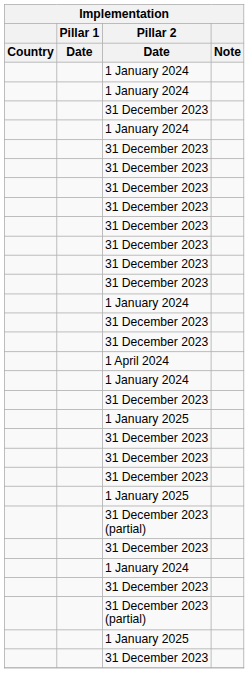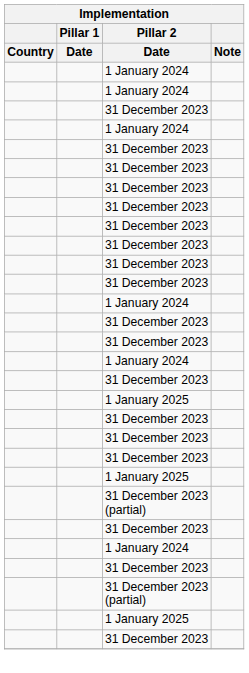 <table class="wikitable sortable">
 <tr>
 <th colspan=4>Implementation</th>
 </tr>
 <tr>
 <th></th>
 <th>Pillar 1</th>
 <th>Pillar 2</th>
 <th></th>
 </tr>
 <tr>
 <th>Country</th>
 <th>Date</th>
 <th>Date</th>
 <th>Note</th>
 </tr>
 <tr>
 <td></td>
 <td></td>
 <td>1 January 2024</td>
 <td></td>
 </tr>
 <tr>
 <td></td>
 <td></td>
 <td>1 January 2024</td>
 <td></td>
 </tr>
 <tr>
 <td></td>
 <td></td>
 <td>31 December 2023</td>
 <td></td>
 </tr>
 <tr>
 <td></td>
 <td></td>
 <td>1 January 2024</td>
 <td></td>
 </tr>
 <tr>
 <td></td>
 <td></td>
 <td>31 December 2023</td>
 <td></td>
 </tr>
 <tr>
 <td></td>
 <td></td>
 <td>31 December 2023</td>
 <td></td>
 </tr>
 <tr>
 <td></td>
 <td></td>
 <td>31 December 2023</td>
 <td></td>
 </tr>
 <tr>
 <td></td>
 <td></td>
 <td>31 December 2023</td>
 <td></td>
 </tr>
 <tr>
 <td></td>
 <td></td>
 <td>31 December 2023</td>
 <td></td>
 </tr>
 <tr>
 <td></td>
 <td></td>
 <td>31 December 2023</td>
 <td></td>
 </tr>
 <tr>
 <td></td>
 <td></td>
 <td>31 December 2023</td>
 <td></td>
 </tr>
 <tr>
 <td></td>
 <td></td>
 <td>31 December 2023</td>
 <td></td>
 </tr>
 <tr>
 <td></td>
 <td></td>
 <td>1 January 2024</td>
 <td></td>
 </tr>
 <tr>
 <td></td>
 <td></td>
 <td>31 December 2023</td>
 <td></td>
 </tr>
 <tr>
 <td></td>
 <td></td>
 <td>31 December 2023</td>
 <td></td>
 </tr>
 <tr>
 <td></td>
 <td></td>
-<td>1 April 2024</td>
-<td></td>
-</tr>
-<tr>
-<td></td>
-<td></td>
 <td>1 January 2024</td>
 <td></td>
 </tr>
 <tr>
 <td></td>
 <td></td>
 <td>31 December 2023</td>
 <td></td>
 </tr>
 <tr>
 <td></td>
 <td></td>
 <td>1 January 2025</td>
 <td></td>
 </tr>
 <tr>
 <td></td>
 <td></td>
 <td>31 December 2023</td>
 <td></td>
 </tr>
 <tr>
 <td></td>
 <td></td>
 <td>31 December 2023</td>
 <td></td>
 </tr>
 <tr>
 <td></td>
 <td></td>
 <td>31 December 2023</td>
 <td></td>
 </tr>
 <tr>
 <td></td>
 <td></td>
 <td>1 January 2025</td>
 <td></td>
 </tr>
 <tr>
 <td></td>
 <td></td>
 <td>31 December 2023 <br>(partial)</td>
 <td></td>
 </tr>
 <tr>
 <td></td>
 <td></td>
 <td>31 December 2023</td>
 <td></td>
 </tr>
 <tr>
 <td></td>
 <td></td>
 <td>1 January 2024</td>
 <td></td>
 </tr>
 <tr>
 <td></td>
 <td></td>
 <td>31 December 2023</td>
 <td></td>
 </tr>
 <tr>
 <td></td>
 <td></td>
 <td>31 December 2023 <br>(partial)</td>
 <td></td>
 </tr>
 <tr>
 <td></td>
 <td></td>
 <td>1 January 2025</td>
 <td></td>
 </tr>
 <tr>
 <td></td>
 <td></td>
 <td>31 December 2023</td>
 <td></td>
 </tr>
 <tr>
 </tr>
 </table>
